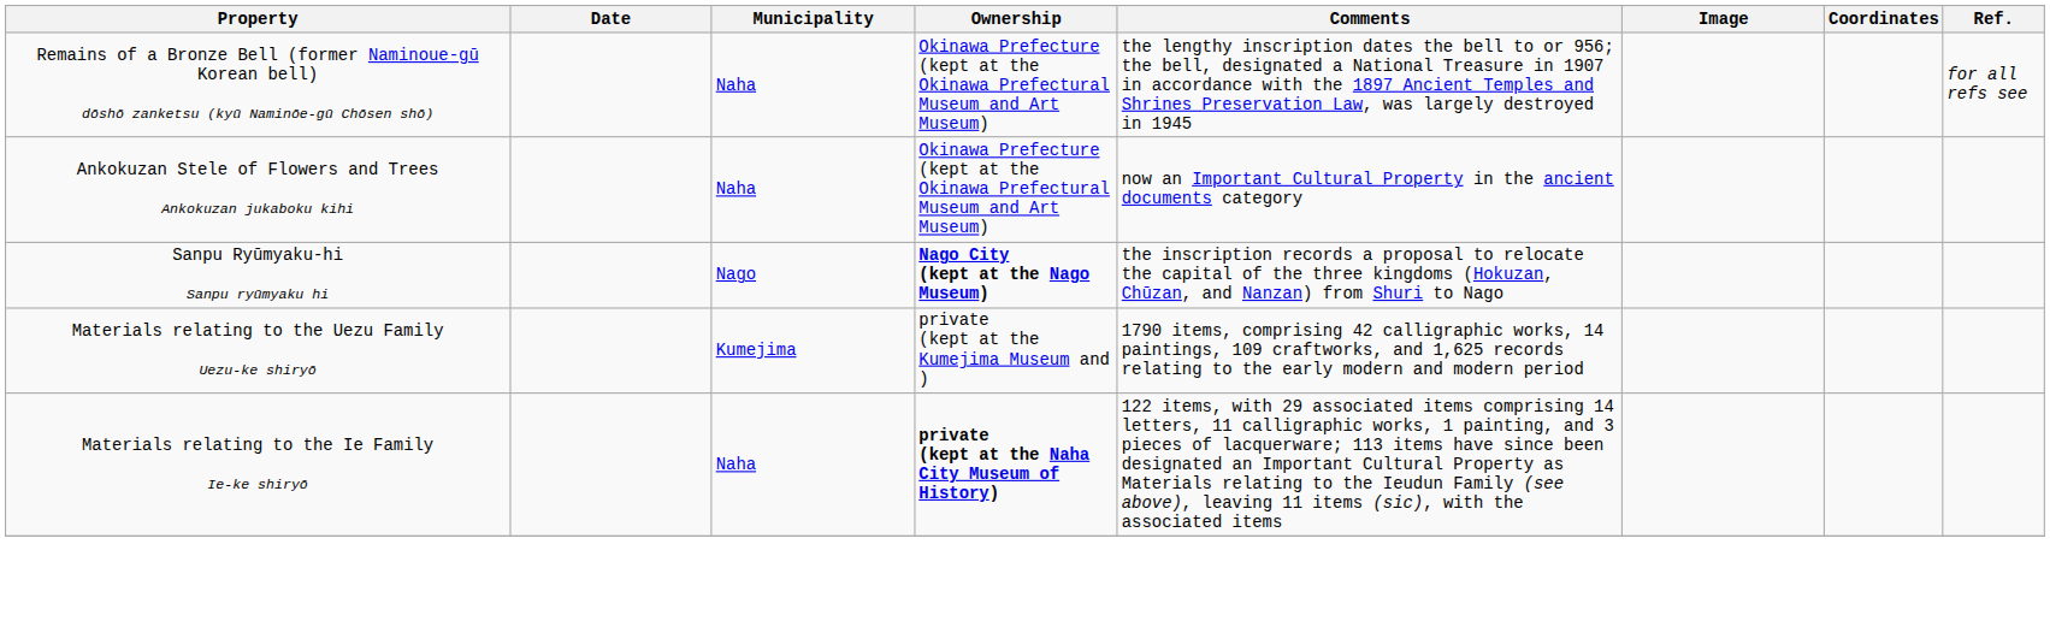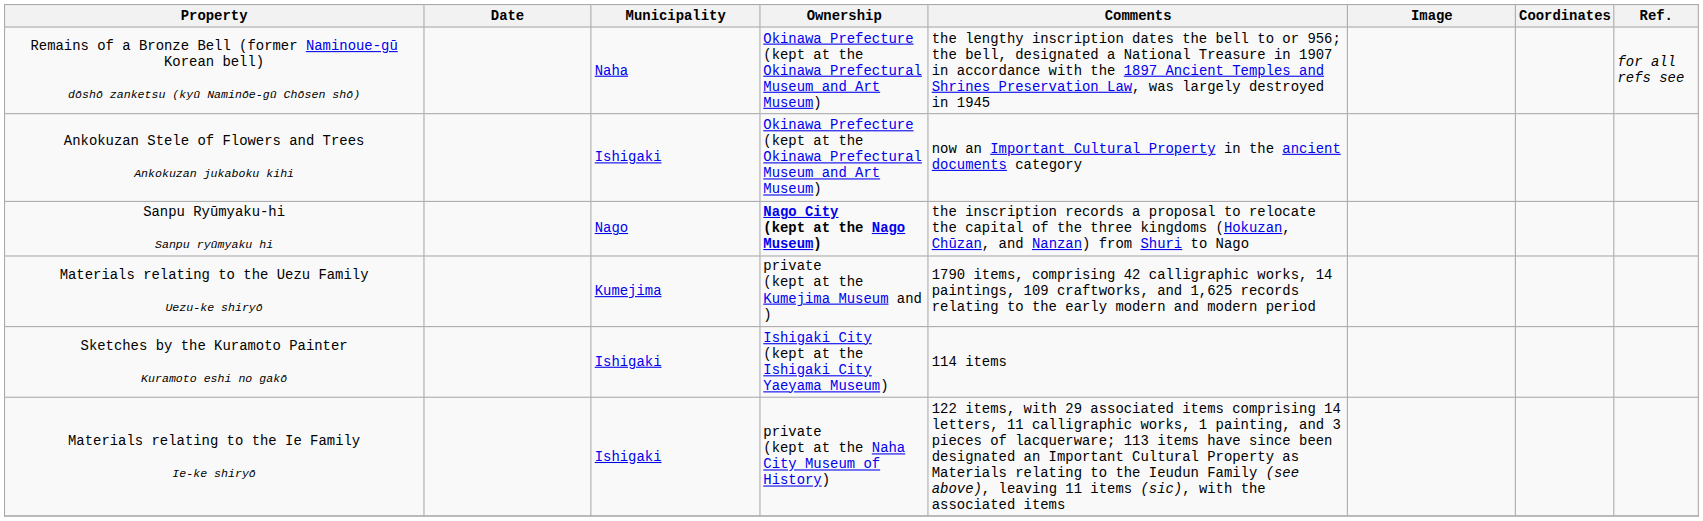 <table class="wikitable sortable"  style="width:100%;">
 <tr>
 <th width="25%" align="left">Property</th>
 <th width="10%" align="left" data-sort-type="number">Date</th>
 <th width="10%" align="left">Municipality</th>
 <th width="10%" align="left">Ownership</th>
 <th width="25%" align="left" class="unsortable">Comments</th>
 <th width="10%" align="left" class="unsortable">Image</th>
 <th width="5%" align="left" class="unsortable">Coordinates</th>
 <th width="5%" align="left" class="unsortable">Ref.</th>
 </tr>
 <tr>
 <td align="center">Remains of a Bronze Bell (former <a href='#'>Naminoue-gū</a> Korean bell)<br><br><small><em>dōshō zanketsu (kyū Naminōe-gū Chōsen shō)</em></small></td>
 <td></td>
 <td><a href='#'>Naha</a></td>
 <td><a href='#'>Okinawa Prefecture</a><br>(kept at the <a href='#'>Okinawa Prefectural Museum and Art Museum</a>)</td>
 <td>the lengthy inscription dates the bell to  or 956; the bell, designated a National Treasure in 1907 in accordance with the <a href='#'>1897 Ancient Temples and Shrines Preservation Law</a>, was largely destroyed in 1945</td>
 <td></td>
 <td></td>
 <td><em>for all refs see</em> </td>
 </tr>
 <tr>
 <td align="center">Ankokuzan Stele of Flowers and Trees<br><br><small><em>Ankokuzan jukaboku kihi</em></small></td>
 <td></td>
-<td><a href='#'>Naha</a></td>
+<td><a href='#'>Ishigaki</a></td>
 <td><a href='#'>Okinawa Prefecture</a><br>(kept at the <a href='#'>Okinawa Prefectural Museum and Art Museum</a>)</td>
 <td>now an <a href='#'>Important Cultural Property</a> in the <a href='#'>ancient documents</a> category</td>
 <td></td>
 <td></td>
 <td></td>
 </tr>
 <tr>
 <td align="center">Sanpu Ryūmyaku-hi<br><br><small><em>Sanpu ryūmyaku hi</em></small></td>
 <td></td>
 <td><a href='#'>Nago</a></td>
 <td><strong><a href='#'>Nago City</a><br>(kept at the <a href='#'>Nago Museum</a>)</strong></td>
 <td>the inscription records a proposal to relocate the capital of the three kingdoms (<a href='#'>Hokuzan</a>, <a href='#'>Chūzan</a>, and <a href='#'>Nanzan</a>) from <a href='#'>Shuri</a> to Nago</td>
 <td></td>
 <td></td>
 <td></td>
 </tr>
 <tr>
 <td align="center">Materials relating to the Uezu Family<br><br><small><em>Uezu-ke shiryō</em></small></td>
 <td></td>
 <td><a href='#'>Kumejima</a></td>
 <td>private<br>(kept at the <a href='#'>Kumejima Museum</a> and  )</td>
 <td>1790 items, comprising 42 calligraphic works, 14 paintings, 109 craftworks, and 1,625 records relating to the early modern and modern period</td>
 <td></td>
 <td></td>
 <td></td>
 </tr>
 <tr>
+<td align="center">Sketches by the Kuramoto Painter<br><br><small><em>Kuramoto eshi no gakō</em></small></td>
+<td></td>
+<td><a href='#'>Ishigaki</a></td>
+<td><a href='#'>Ishigaki City</a><br>(kept at the <a href='#'>Ishigaki City Yaeyama Museum</a>)</td>
+<td>114 items</td>
+<td></td>
+<td></td>
+<td></td>
+</tr>
+<tr>
 <td align="center">Materials relating to the Ie Family<br><br><small><em>Ie-ke shiryō</em></small></td>
 <td></td>
-<td><a href='#'>Naha</a></td>
-<td><strong>private<br>(kept at the <a href='#'>Naha City Museum of History</a>)</strong></td>
+<td><a href='#'>Ishigaki</a></td>
+<td>private<br>(kept at the <a href='#'>Naha City Museum of History</a>)</td>
 <td>122 items, with 29 associated items comprising 14 letters, 11 calligraphic works, 1 painting, and 3 pieces of lacquerware; 113 items have since been designated an Important Cultural Property as Materials relating to the Ieudun Family <em>(see above)</em>, leaving 11 items <em>(sic)</em>, with the associated items</td>
 <td></td>
 <td></td>
 <td></td>
 </tr>
 <tr>
 </tr>
 </table>
